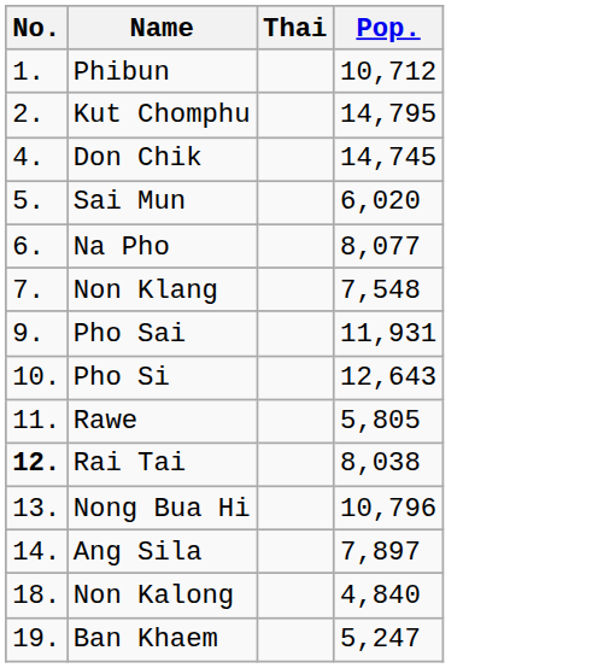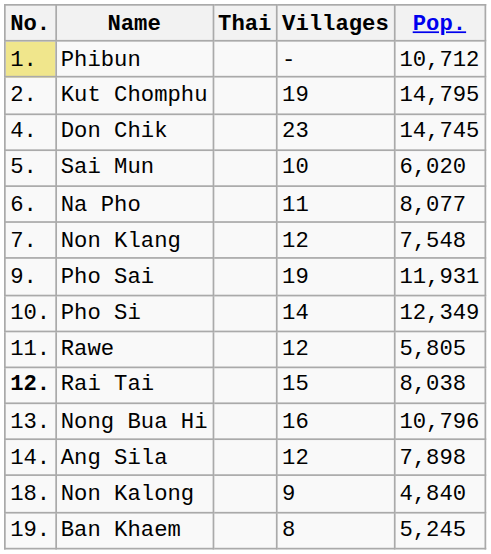 <table class="wikitable sortable">
 <tr>
 <th>No.</th>
 <th>Name</th>
 <th>Thai</th>
+<th>Villages</th>
 <th><a href='#'>Pop.</a></th>
 </tr>
 <tr>
-<td>1.</td>
+<td style="background: khaki;">1.</td>
 <td>Phibun</td>
 <td></td>
+<td>-</td>
 <td>10,712</td>
 </tr>
 <tr>
 <td>2.</td>
 <td>Kut Chomphu</td>
 <td></td>
+<td>19</td>
 <td>14,795</td>
 </tr>
 <tr>
 <td>4.</td>
 <td>Don Chik</td>
 <td></td>
+<td>23</td>
 <td>14,745</td>
 </tr>
 <tr>
 <td>5.</td>
 <td>Sai Mun</td>
 <td></td>
+<td>10</td>
 <td>6,020</td>
 </tr>
 <tr>
 <td>6.</td>
 <td>Na Pho</td>
 <td></td>
+<td>11</td>
 <td>8,077</td>
 </tr>
 <tr>
 <td>7.</td>
 <td>Non Klang</td>
 <td></td>
+<td>12</td>
 <td>7,548</td>
 </tr>
 <tr>
 <td>9.</td>
 <td>Pho Sai</td>
 <td></td>
+<td>19</td>
 <td>11,931</td>
 </tr>
 <tr>
 <td>10.</td>
 <td>Pho Si</td>
 <td></td>
-<td>12,643</td>
+<td>14</td>
+<td>12,349</td>
 </tr>
 <tr>
 <td>11.</td>
 <td>Rawe</td>
 <td></td>
+<td>12</td>
 <td>5,805</td>
 </tr>
 <tr>
 <td><strong>12.</strong></td>
 <td>Rai Tai</td>
 <td></td>
+<td>15</td>
 <td>8,038</td>
 </tr>
 <tr>
 <td>13.</td>
 <td>Nong Bua Hi</td>
 <td></td>
+<td>16</td>
 <td>10,796</td>
 </tr>
 <tr>
 <td>14.</td>
 <td>Ang Sila</td>
 <td></td>
-<td>7,897</td>
+<td>12</td>
+<td>7,898</td>
 </tr>
 <tr>
 <td>18.</td>
 <td>Non Kalong</td>
 <td></td>
+<td>9</td>
 <td>4,840</td>
 </tr>
 <tr>
 <td>19.</td>
 <td>Ban Khaem</td>
 <td></td>
-<td>5,247</td>
+<td>8</td>
+<td>5,245</td>
 </tr>
 </table>
